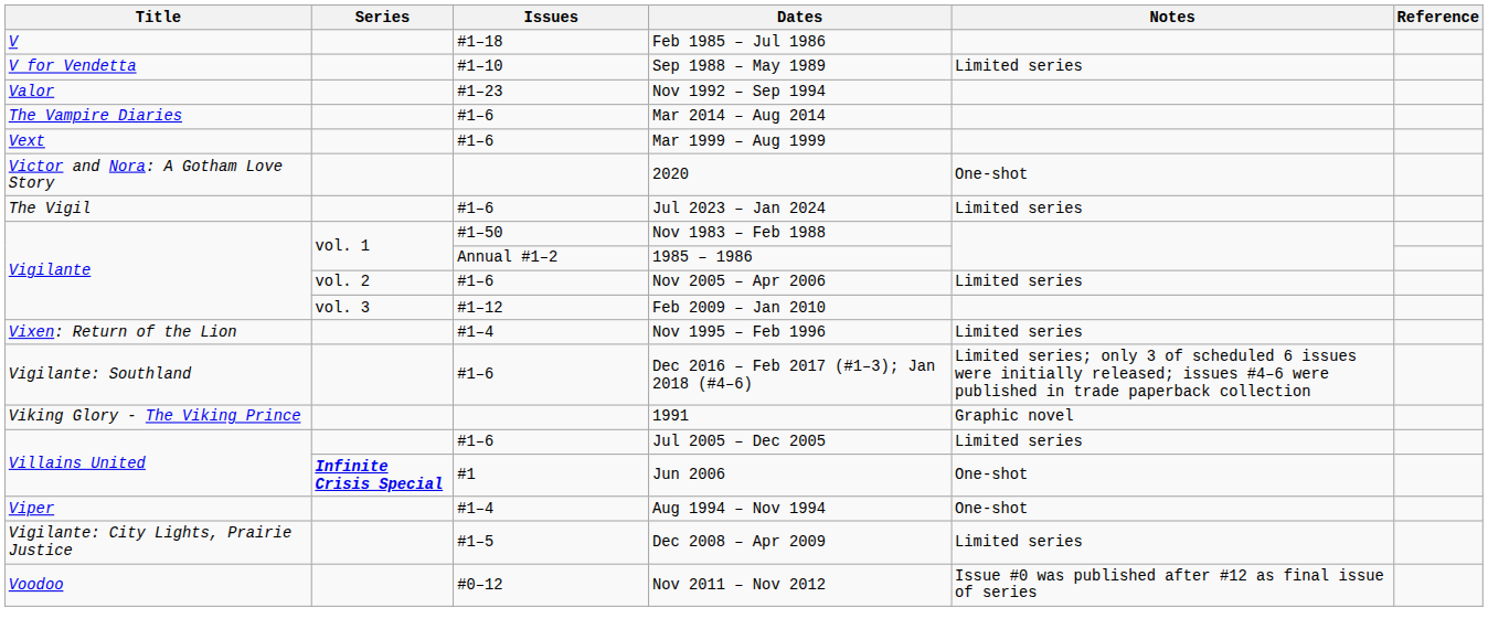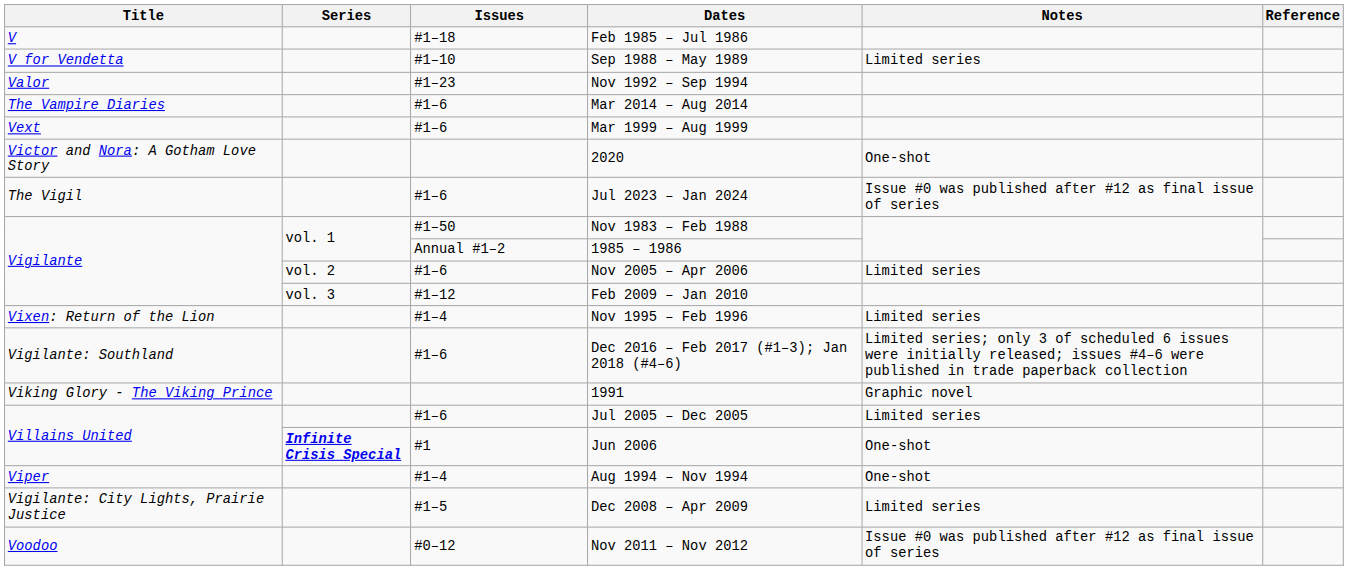 <table class="wikitable" style="width:100%;">
 <tr>
 <th width=22%>Title</th>
 <th width=10%>Series</th>
 <th width=14%>Issues</th>
 <th width=22%>Dates</th>
 <th width=32%>Notes</th>
 <th>Reference</th>
 </tr>
 <tr>
 <td><em><a href='#'>V</a></em></td>
 <td></td>
 <td>#1–18</td>
 <td>Feb 1985 – Jul 1986</td>
 <td></td>
 <td></td>
 </tr>
 <tr>
 <td><em><a href='#'>V for Vendetta</a></em></td>
 <td></td>
 <td>#1–10</td>
 <td>Sep 1988 – May 1989</td>
 <td>Limited series</td>
 <td></td>
 </tr>
 <tr>
 <td><em><a href='#'>Valor</a></em></td>
 <td></td>
 <td>#1–23</td>
 <td>Nov 1992 – Sep 1994</td>
 <td></td>
 <td></td>
 </tr>
 <tr>
 <td><em><a href='#'>The Vampire Diaries</a></em></td>
 <td></td>
 <td>#1–6</td>
 <td>Mar 2014 – Aug 2014</td>
 <td></td>
 <td></td>
 </tr>
 <tr>
 <td><em><a href='#'>Vext</a></em></td>
 <td></td>
 <td>#1–6</td>
 <td>Mar 1999 – Aug 1999</td>
 <td></td>
 <td></td>
 </tr>
 <tr>
 <td><em><a href='#'>Victor</a> and <a href='#'>Nora</a>: A Gotham Love Story</em></td>
 <td></td>
 <td></td>
 <td>2020</td>
 <td>One-shot</td>
 <td></td>
 </tr>
 <tr>
 <td><em>The Vigil</em></td>
 <td></td>
 <td>#1–6</td>
 <td>Jul 2023 – Jan 2024</td>
-<td>Limited series</td>
+<td>Issue #0 was published after #12 as final issue of series</td>
 <td></td>
 </tr>
 <tr>
 <td rowspan="4"><em><a href='#'>Vigilante</a></em></td>
 <td rowspan="2">vol. 1</td>
 <td>#1–50</td>
 <td>Nov 1983 – Feb 1988</td>
 <td rowspan="2"></td>
 <td></td>
 </tr>
 <tr>
 <td>Annual #1–2</td>
 <td>1985 – 1986</td>
 <td></td>
 </tr>
 <tr>
 <td>vol. 2</td>
 <td>#1–6</td>
 <td>Nov 2005 – Apr 2006</td>
 <td>Limited series</td>
 <td></td>
 </tr>
 <tr>
 <td>vol. 3</td>
 <td>#1–12</td>
 <td>Feb 2009 – Jan 2010</td>
 <td></td>
 <td></td>
 </tr>
 <tr>
 <td><em><a href='#'>Vixen</a>: Return of the Lion</em></td>
 <td></td>
 <td>#1–4</td>
 <td>Nov 1995 – Feb 1996</td>
 <td>Limited series</td>
 <td></td>
 </tr>
 <tr>
 <td><em>Vigilante: Southland</em></td>
 <td></td>
 <td>#1–6</td>
 <td>Dec 2016 – Feb 2017 (#1–3); Jan 2018 (#4–6)</td>
 <td>Limited series; only 3 of scheduled 6 issues were initially released; issues #4–6 were published in trade paperback collection</td>
 <td></td>
 </tr>
 <tr>
 <td><em>Viking Glory - <a href='#'>The Viking Prince</a></em></td>
 <td></td>
 <td></td>
 <td>1991</td>
 <td>Graphic novel</td>
 <td></td>
 </tr>
 <tr>
 <td rowspan="2"><em><a href='#'>Villains United</a></em></td>
 <td></td>
 <td>#1–6</td>
 <td>Jul 2005 – Dec 2005</td>
 <td>Limited series</td>
 <td></td>
 </tr>
 <tr>
 <td><strong><em><a href='#'>Infinite Crisis Special</a></em></strong></td>
 <td>#1</td>
 <td>Jun 2006</td>
 <td>One-shot</td>
 <td></td>
 </tr>
 <tr>
 <td><em><a href='#'>Viper</a></em></td>
 <td></td>
 <td>#1–4</td>
 <td>Aug 1994 – Nov 1994</td>
 <td>One-shot</td>
 <td></td>
 </tr>
 <tr>
 <td><em>Vigilante: City Lights, Prairie Justice</em></td>
 <td></td>
 <td>#1–5</td>
 <td>Dec 2008 – Apr 2009</td>
 <td>Limited series</td>
 <td></td>
 </tr>
 <tr>
 <td><em><a href='#'>Voodoo</a></em></td>
 <td></td>
 <td>#0–12</td>
 <td>Nov 2011 – Nov 2012</td>
 <td>Issue #0 was published after #12 as final issue of series</td>
 <td></td>
 </tr>
 </table>
